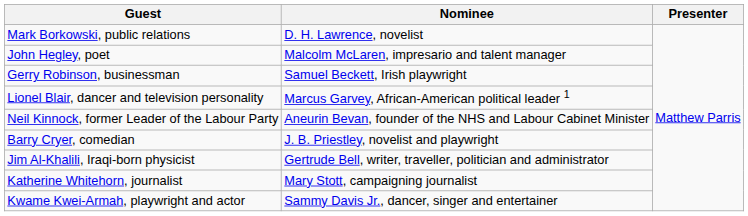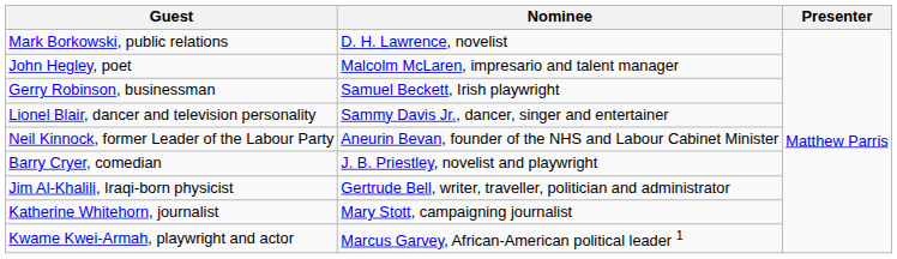 <table class="wikitable">
 <tr>
 <th>Guest</th>
 <th>Nominee</th>
 <th>Presenter</th>
 </tr>
 <tr>
 <td><a href='#'>Mark Borkowski</a>, public relations</td>
 <td><a href='#'>D. H. Lawrence</a>, novelist</td>
 <td rowspan="9"><a href='#'>Matthew Parris</a></td>
 </tr>
 <tr>
 <td><a href='#'>John Hegley</a>, poet</td>
 <td><a href='#'>Malcolm McLaren</a>, impresario and talent manager</td>
 </tr>
 <tr>
 <td><a href='#'>Gerry Robinson</a>, businessman</td>
 <td><a href='#'>Samuel Beckett</a>, Irish playwright</td>
 </tr>
 <tr>
 <td><a href='#'>Lionel Blair</a>, dancer and television personality</td>
-<td><a href='#'>Marcus Garvey</a>, African-American political leader <sup>1</sup></td>
+<td><a href='#'>Sammy Davis Jr.</a>, dancer, singer and entertainer</td>
 </tr>
 <tr>
 <td><a href='#'>Neil Kinnock</a>, former Leader of the Labour Party</td>
 <td><a href='#'>Aneurin Bevan</a>, founder of the NHS and Labour Cabinet Minister</td>
 </tr>
 <tr>
 <td><a href='#'>Barry Cryer</a>, comedian</td>
 <td><a href='#'>J. B. Priestley</a>, novelist and playwright</td>
 </tr>
 <tr>
 <td><a href='#'>Jim Al-Khalili</a>, Iraqi-born physicist</td>
 <td><a href='#'>Gertrude Bell</a>, writer, traveller, politician and administrator</td>
 </tr>
 <tr>
 <td><a href='#'>Katherine Whitehorn</a>, journalist</td>
 <td><a href='#'>Mary Stott</a>, campaigning journalist</td>
 </tr>
 <tr>
 <td><a href='#'>Kwame Kwei-Armah</a>, playwright and actor</td>
-<td><a href='#'>Sammy Davis Jr.</a>, dancer, singer and entertainer</td>
+<td><a href='#'>Marcus Garvey</a>, African-American political leader <sup>1</sup></td>
 </tr>
 </table>
